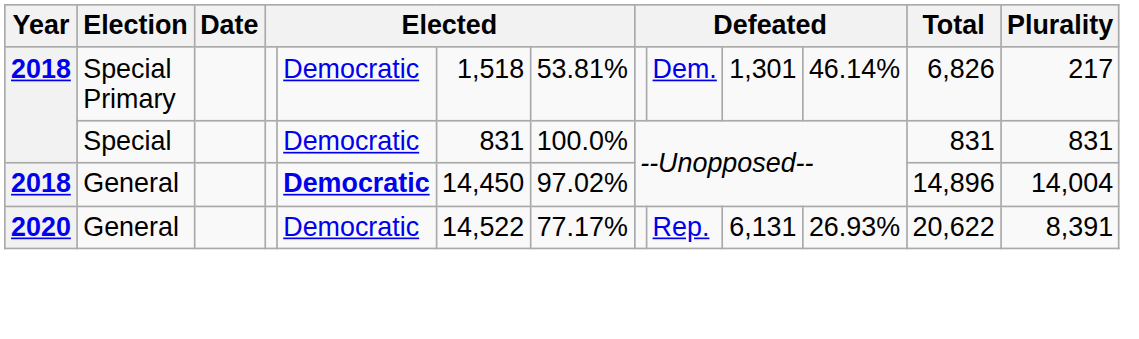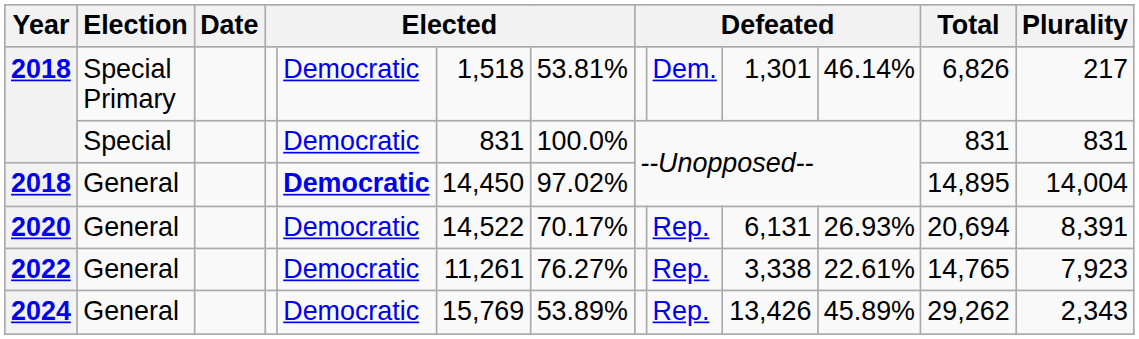 <table class="wikitable">
 <tr>
 <th>Year</th>
 <th>Election</th>
 <th>Date</th>
 <th colspan="4">Elected</th>
 <th colspan="4">Defeated</th>
 <th>Total</th>
 <th>Plurality</th>
 </tr>
 <tr>
 <th valign="top" rowspan="2"><a href='#'>2018<br></a></th>
 <td valign="top">Special<br>Primary</td>
 <td valign="top"></td>
 <td valign="top"></td>
 <td valign="top" ><a href='#'>Democratic</a></td>
 <td align="right" valign="top">1,518</td>
 <td align="right" valign="top">53.81%</td>
 <td valign="top"></td>
 <td valign="top" ><a href='#'>Dem.</a></td>
 <td align="right" valign="top">1,301</td>
 <td align="right" valign="top">46.14%</td>
 <td align="right" valign="top">6,826</td>
 <td align="right" valign="top">217</td>
 </tr>
 <tr>
 <td valign="top">Special</td>
 <td valign="top"></td>
 <td valign="top"></td>
 <td valign="top" ><a href='#'>Democratic</a></td>
 <td align="right" valign="top">831</td>
 <td align="right" valign="top">100.0%</td>
 <td rowspan="2" colspan="4"><em>--Unopposed--</em></td>
 <td align="right" valign="top">831</td>
 <td align="right" valign="top">831</td>
 </tr>
 <tr>
 <th valign="top"><a href='#'>2018</a></th>
 <td>General</td>
 <td valign="top"></td>
 <td valign="top"></td>
 <td valign="top" ><strong><a href='#'>Democratic</a></strong></td>
 <td align="right" valign="top">14,450</td>
 <td align="right" valign="top">97.02%</td>
-<td align="right" valign="top">14,896</td>
+<td align="right" valign="top">14,895</td>
 <td align="right" valign="top">14,004</td>
 </tr>
 <tr>
 <th><a href='#'>2020</a></th>
 <td>General</td>
 <td></td>
 <td></td>
 <td valign="top" ><a href='#'>Democratic</a></td>
 <td align="right" valign="top">14,522</td>
-<td align="right" valign="top">77.17%</td>
+<td align="right" valign="top">70.17%</td>
 <td></td>
 <td valign="top" ><a href='#'>Rep.</a></td>
 <td align="right" valign="top">6,131</td>
 <td align="right" valign="top">26.93%</td>
-<td align="right" valign="top">20,622</td>
+<td align="right" valign="top">20,694</td>
 <td align="right" valign="top">8,391</td>
 </tr>
+<tr>
+<th><a href='#'>2022</a></th>
+<td>General</td>
+<td></td>
+<td></td>
+<td valign="top" ><a href='#'>Democratic</a></td>
+<td align="right" valign="top">11,261</td>
+<td align="right" valign="top">76.27%</td>
+<td></td>
+<td valign="top" ><a href='#'>Rep.</a></td>
+<td align="right" valign="top">3,338</td>
+<td align="right" valign="top">22.61%</td>
+<td align="right" valign="top">14,765</td>
+<td align="right" valign="top">7,923</td>
+</tr>
+<tr>
+<th><a href='#'>2024</a></th>
+<td>General</td>
+<td></td>
+<td></td>
+<td valign="top" ><a href='#'>Democratic</a></td>
+<td align="right" valign="top">15,769</td>
+<td align="right" valign="top">53.89%</td>
+<td></td>
+<td valign="top" ><a href='#'>Rep.</a></td>
+<td align="right" valign="top">13,426</td>
+<td align="right" valign="top">45.89%</td>
+<td align="right" valign="top">29,262</td>
+<td align="right" valign="top">2,343</td>
+</tr>
 </table>
